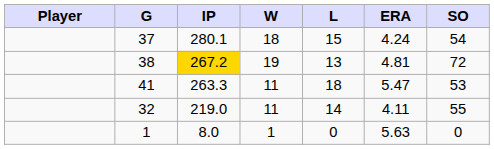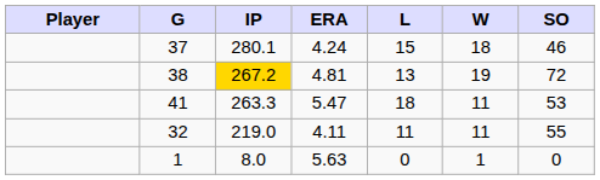 <table class="wikitable sortable">
 <tr>
 <th style="background:#ddf; width:16%;">Player</th>
 <th style="background:#ddf; width:9%;">G</th>
 <th style="background:#ddf; width:9%;">IP</th>
+<th style="background:#ddf; width:9%;">ERA</th>
+<th style="background:#ddf; width:9%;">L</th>
 <th style="background:#ddf; width:9%;">W</th>
-<th style="background:#ddf; width:9%;">L</th>
-<th style="background:#ddf; width:9%;">ERA</th>
 <th style="background:#ddf; width:9%;">SO</th>
 </tr>
 <tr style="text-align:center;">
 <td></td>
 <td>37</td>
 <td>280.1</td>
+<td>4.24</td>
+<td>15</td>
 <td>18</td>
-<td>15</td>
-<td>4.24</td>
-<td>54</td>
+<td>46</td>
 </tr>
 <tr style="text-align:center;">
 <td></td>
 <td>38</td>
 <td style="background: gold;">267.2</td>
+<td>4.81</td>
+<td>13</td>
 <td>19</td>
-<td>13</td>
-<td>4.81</td>
 <td>72</td>
 </tr>
 <tr style="text-align:center;">
 <td></td>
 <td>41</td>
 <td>263.3</td>
+<td>5.47</td>
+<td>18</td>
 <td>11</td>
-<td>18</td>
-<td>5.47</td>
 <td>53</td>
 </tr>
 <tr style="text-align:center;">
 <td></td>
 <td>32</td>
 <td>219.0</td>
+<td>4.11</td>
 <td>11</td>
-<td>14</td>
-<td>4.11</td>
+<td>11</td>
 <td>55</td>
 </tr>
 <tr style="text-align:center;">
 <td></td>
 <td>1</td>
 <td>8.0</td>
+<td>5.63</td>
+<td>0</td>
 <td>1</td>
-<td>0</td>
-<td>5.63</td>
 <td>0</td>
 </tr>
 </table>
